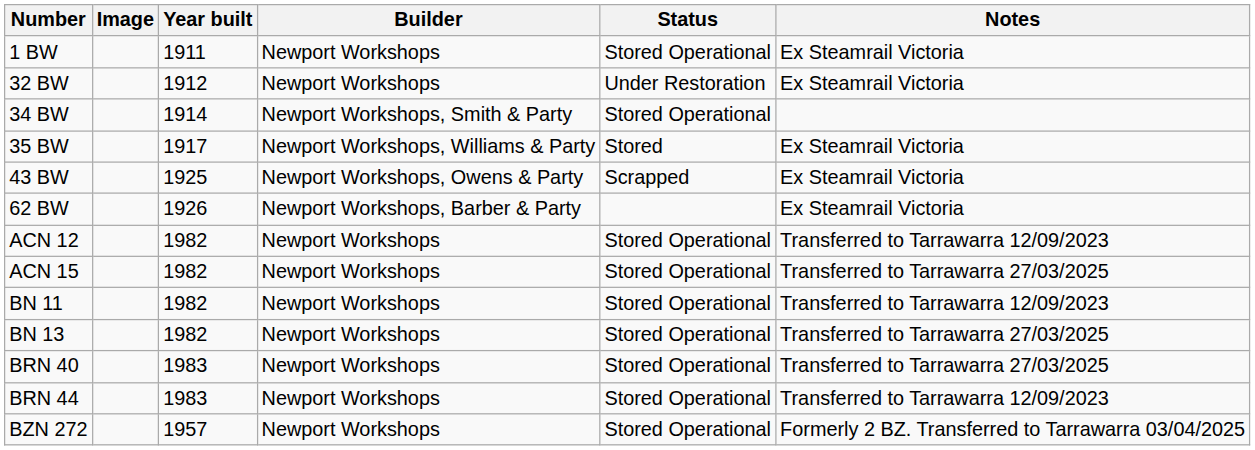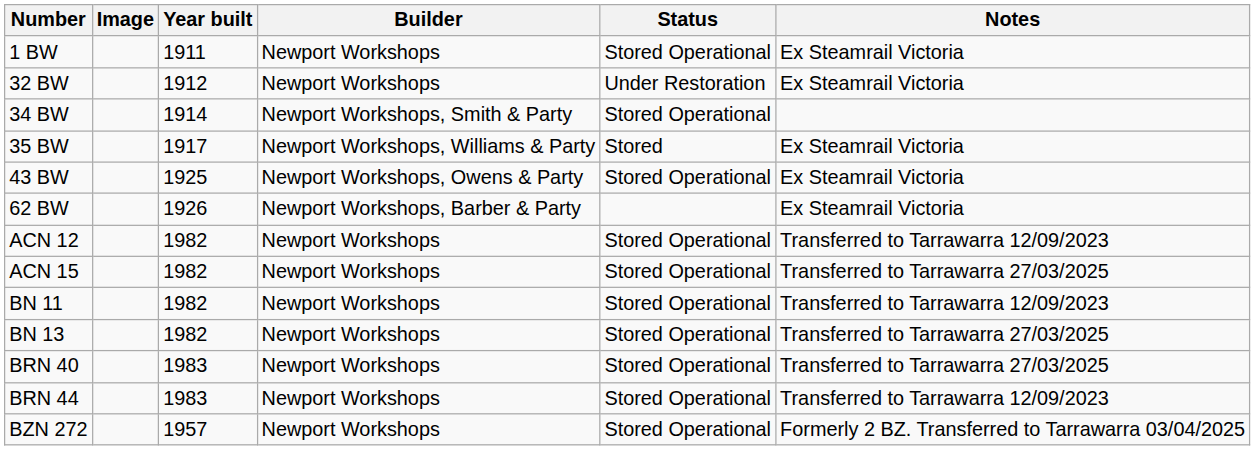 <table class="wikitable">
 <tr>
 <th>Number</th>
 <th>Image</th>
 <th>Year built</th>
 <th>Builder</th>
 <th>Status</th>
 <th>Notes</th>
 </tr>
 <tr>
 <td>1 BW</td>
 <td></td>
 <td>1911</td>
 <td>Newport Workshops</td>
 <td>Stored Operational</td>
 <td>Ex Steamrail Victoria</td>
 </tr>
 <tr>
 <td>32 BW</td>
 <td></td>
 <td>1912</td>
 <td>Newport Workshops</td>
 <td>Under Restoration</td>
 <td>Ex Steamrail Victoria</td>
 </tr>
 <tr>
 <td>34 BW</td>
 <td></td>
 <td>1914</td>
 <td>Newport Workshops, Smith & Party</td>
 <td>Stored Operational</td>
 <td></td>
 </tr>
 <tr>
 <td>35 BW</td>
 <td></td>
 <td>1917</td>
 <td>Newport Workshops, Williams & Party</td>
 <td>Stored</td>
 <td>Ex Steamrail Victoria</td>
 </tr>
 <tr>
 <td>43 BW</td>
 <td></td>
 <td>1925</td>
 <td>Newport Workshops, Owens & Party</td>
-<td>Scrapped</td>
+<td>Stored Operational</td>
 <td>Ex Steamrail Victoria</td>
 </tr>
 <tr>
 <td>62 BW</td>
 <td></td>
 <td>1926</td>
 <td>Newport Workshops, Barber & Party</td>
 <td></td>
 <td>Ex Steamrail Victoria</td>
 </tr>
 <tr>
 <td>ACN 12</td>
 <td></td>
 <td>1982</td>
 <td>Newport Workshops</td>
 <td>Stored Operational</td>
 <td>Transferred to Tarrawarra 12/09/2023</td>
 </tr>
 <tr>
 <td>ACN 15</td>
 <td></td>
 <td>1982</td>
 <td>Newport Workshops</td>
 <td>Stored Operational</td>
 <td>Transferred to Tarrawarra 27/03/2025</td>
 </tr>
 <tr>
 <td>BN 11</td>
 <td></td>
 <td>1982</td>
 <td>Newport Workshops</td>
 <td>Stored Operational</td>
 <td>Transferred to Tarrawarra 12/09/2023</td>
 </tr>
 <tr>
 <td>BN 13</td>
 <td></td>
 <td>1982</td>
 <td>Newport Workshops</td>
 <td>Stored Operational</td>
 <td>Transferred to Tarrawarra 27/03/2025</td>
 </tr>
 <tr>
 <td>BRN 40</td>
 <td></td>
 <td>1983</td>
 <td>Newport Workshops</td>
 <td>Stored Operational</td>
 <td>Transferred to Tarrawarra 27/03/2025</td>
 </tr>
 <tr>
 <td>BRN 44</td>
 <td></td>
 <td>1983</td>
 <td>Newport Workshops</td>
 <td>Stored Operational</td>
 <td>Transferred to Tarrawarra 12/09/2023</td>
 </tr>
 <tr>
 <td>BZN 272</td>
 <td></td>
 <td>1957</td>
 <td>Newport Workshops</td>
 <td>Stored Operational</td>
 <td>Formerly 2 BZ. Transferred to Tarrawarra 03/04/2025</td>
 </tr>
 </table>
